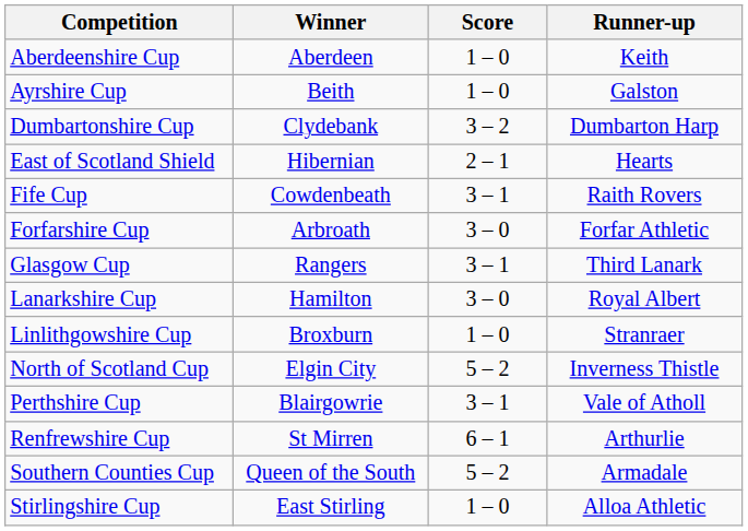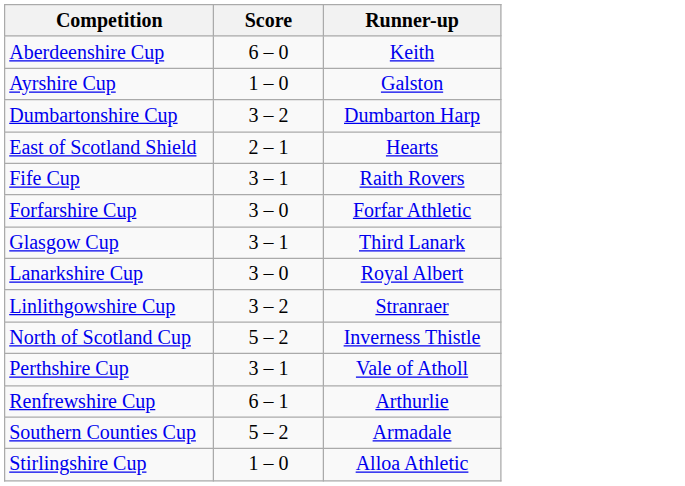 <table class="wikitable" style="text-align: center;">
 <tr>
 <th width=160>Competition</th>
-<th width=135>Winner</th>
 <th width=80>Score</th>
 <th width=135>Runner-up</th>
 </tr>
 <tr>
 <td align=left><a href='#'>Aberdeenshire Cup</a></td>
-<td><a href='#'>Aberdeen</a></td>
-<td>1 – 0</td>
+<td>6 – 0</td>
 <td><a href='#'>Keith</a></td>
 </tr>
 <tr>
 <td align=left><a href='#'>Ayrshire Cup</a></td>
-<td><a href='#'>Beith</a></td>
 <td>1 – 0</td>
 <td><a href='#'>Galston</a></td>
 </tr>
 <tr>
 <td align=left><a href='#'>Dumbartonshire Cup</a></td>
-<td><a href='#'>Clydebank</a></td>
 <td>3 – 2</td>
 <td><a href='#'>Dumbarton Harp</a></td>
 </tr>
 <tr>
 <td align=left><a href='#'>East of Scotland Shield</a></td>
-<td><a href='#'>Hibernian</a></td>
 <td>2 – 1</td>
 <td><a href='#'>Hearts</a></td>
 </tr>
 <tr>
 <td align=left><a href='#'>Fife Cup</a></td>
-<td><a href='#'>Cowdenbeath</a></td>
 <td>3 – 1</td>
 <td><a href='#'>Raith Rovers</a></td>
 </tr>
 <tr>
 <td align=left><a href='#'>Forfarshire Cup</a></td>
-<td><a href='#'>Arbroath</a></td>
 <td>3 – 0</td>
 <td><a href='#'>Forfar Athletic</a></td>
 </tr>
 <tr>
 <td align=left><a href='#'>Glasgow Cup</a></td>
-<td><a href='#'>Rangers</a></td>
 <td>3 – 1</td>
 <td><a href='#'>Third Lanark</a></td>
 </tr>
 <tr>
 <td align=left><a href='#'>Lanarkshire Cup</a></td>
-<td><a href='#'>Hamilton</a></td>
 <td>3 – 0</td>
 <td><a href='#'>Royal Albert</a></td>
 </tr>
 <tr>
 <td align=left><a href='#'>Linlithgowshire Cup</a></td>
-<td><a href='#'>Broxburn</a></td>
-<td>1 – 0</td>
+<td>3 – 2</td>
 <td><a href='#'>Stranraer</a></td>
 </tr>
 <tr>
 <td align=left><a href='#'>North of Scotland Cup</a></td>
-<td><a href='#'>Elgin City</a></td>
 <td>5 – 2</td>
 <td><a href='#'>Inverness Thistle</a></td>
 </tr>
 <tr>
 <td align=left><a href='#'>Perthshire Cup</a></td>
-<td><a href='#'>Blairgowrie</a></td>
 <td>3 – 1</td>
 <td><a href='#'>Vale of Atholl</a></td>
 </tr>
 <tr>
 <td align=left><a href='#'>Renfrewshire Cup</a></td>
-<td><a href='#'>St Mirren</a></td>
 <td>6 – 1</td>
 <td><a href='#'>Arthurlie</a></td>
 </tr>
 <tr>
 <td align=left><a href='#'>Southern Counties Cup</a></td>
-<td><a href='#'>Queen of the South</a></td>
 <td>5 – 2</td>
 <td><a href='#'>Armadale</a></td>
 </tr>
 <tr>
 <td align=left><a href='#'>Stirlingshire Cup</a></td>
-<td><a href='#'>East Stirling</a></td>
 <td>1 – 0</td>
 <td><a href='#'>Alloa Athletic</a></td>
 </tr>
 </table>
